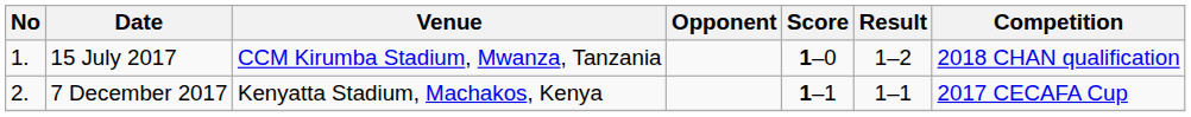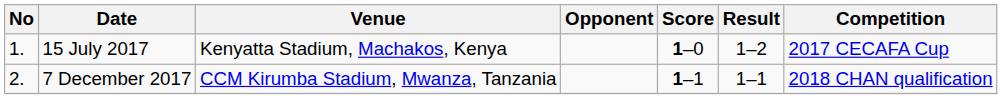 <table class="wikitable" style="font-size:100%;">
 <tr>
 <th>No</th>
 <th>Date</th>
 <th>Venue</th>
 <th>Opponent</th>
 <th>Score</th>
 <th>Result</th>
 <th>Competition</th>
 </tr>
 <tr>
 <td>1.</td>
 <td>15 July 2017</td>
-<td><a href='#'>CCM Kirumba Stadium</a>, <a href='#'>Mwanza</a>, Tanzania</td>
+<td>Kenyatta Stadium, <a href='#'>Machakos</a>, Kenya</td>
 <td></td>
 <td align=center><strong>1</strong>–0</td>
 <td align=center>1–2</td>
-<td><a href='#'>2018 CHAN qualification</a></td>
+<td><a href='#'>2017 CECAFA Cup</a></td>
 </tr>
 <tr>
 <td>2.</td>
 <td>7 December 2017</td>
-<td>Kenyatta Stadium, <a href='#'>Machakos</a>, Kenya</td>
+<td><a href='#'>CCM Kirumba Stadium</a>, <a href='#'>Mwanza</a>, Tanzania</td>
 <td></td>
 <td align=center><strong>1</strong>–1</td>
 <td align=center>1–1</td>
-<td><a href='#'>2017 CECAFA Cup</a></td>
+<td><a href='#'>2018 CHAN qualification</a></td>
 </tr>
 <tr>
 </tr>
 </table>
